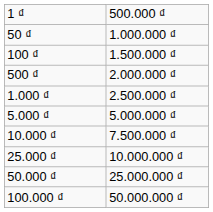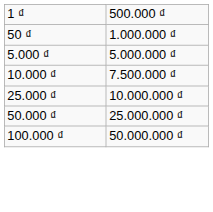 <table class="wikitable">
 <tr>
 <td width="120">1 ₫</td>
 <td width="120">500.000 ₫</td>
 </tr>
 <tr>
 <td>50 ₫</td>
 <td>1.000.000 ₫</td>
-</tr>
-<tr>
-<td>100 ₫</td>
-<td>1.500.000 ₫</td>
-</tr>
-<tr>
-<td>500 ₫</td>
-<td>2.000.000 ₫</td>
-</tr>
-<tr>
-<td>1.000 ₫</td>
-<td>2.500.000 ₫</td>
 </tr>
 <tr>
 <td>5.000 ₫</td>
 <td>5.000.000 ₫</td>
 </tr>
 <tr>
 <td>10.000 ₫</td>
 <td>7.500.000 ₫</td>
 </tr>
 <tr>
 <td>25.000 ₫</td>
 <td>10.000.000 ₫</td>
 </tr>
 <tr>
 <td>50.000 ₫</td>
 <td>25.000.000 ₫</td>
 </tr>
 <tr>
 <td>100.000 ₫</td>
 <td>50.000.000 ₫</td>
 </tr>
 </table>
